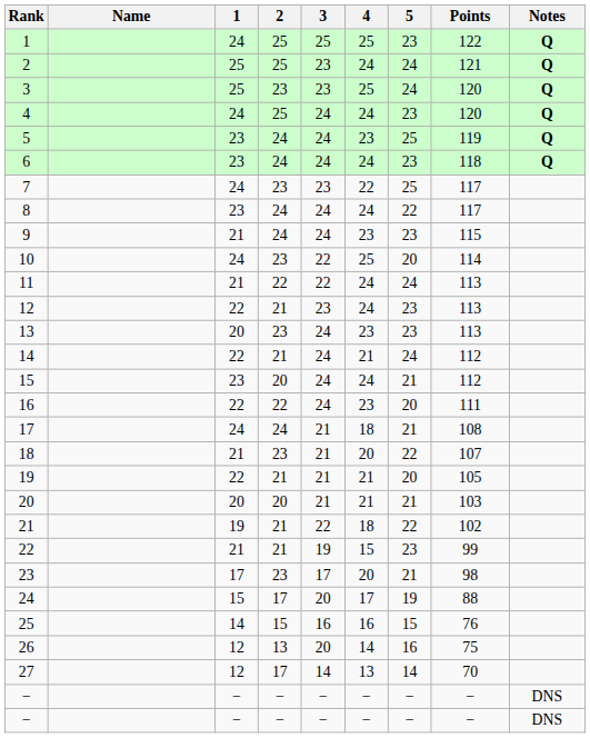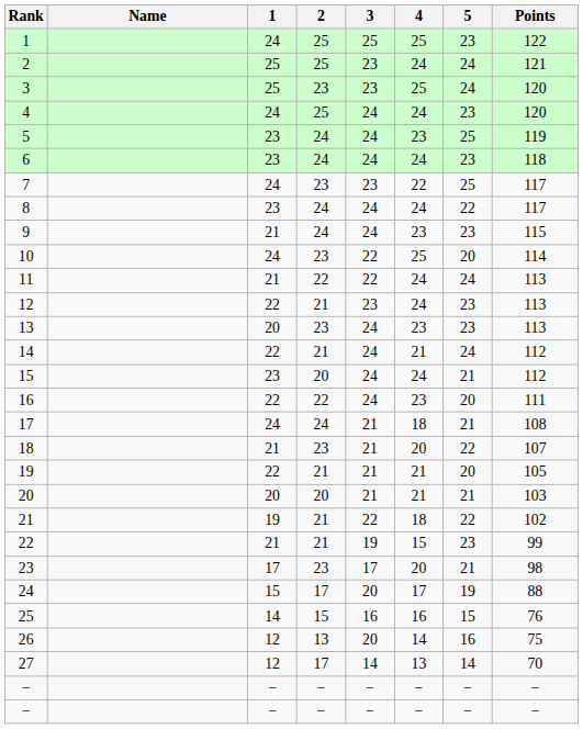 <table class="wikitable sortable" style="text-align:center;">
 <tr>
 <th>Rank</th>
 <th style="width:20em;">Name</th>
 <th style="width:4em;">1</th>
 <th style="width:4em;">2</th>
 <th style="width:4em;">3</th>
 <th style="width:4em;">4</th>
 <th style="width:4em;">5</th>
 <th style="width:7em;">Points</th>
-<th style="width:7em;">Notes</th>
 </tr>
 <tr bgcolor=#ccffcc>
 <td>1</td>
 <td align=left></td>
 <td>24</td>
 <td>25</td>
 <td>25</td>
 <td>25</td>
 <td>23</td>
 <td>122</td>
-<td><strong>Q</strong></td>
 </tr>
 <tr bgcolor=#ccffcc>
 <td>2</td>
 <td align=left></td>
 <td>25</td>
 <td>25</td>
 <td>23</td>
 <td>24</td>
 <td>24</td>
 <td>121</td>
-<td><strong>Q</strong></td>
 </tr>
 <tr bgcolor=#ccffcc>
 <td>3</td>
 <td align=left></td>
 <td>25</td>
 <td>23</td>
 <td>23</td>
 <td>25</td>
 <td>24</td>
 <td>120</td>
-<td><strong>Q</strong></td>
 </tr>
 <tr bgcolor=#ccffcc>
 <td>4</td>
 <td align=left></td>
 <td>24</td>
 <td>25</td>
 <td>24</td>
 <td>24</td>
 <td>23</td>
 <td>120</td>
-<td><strong>Q</strong></td>
 </tr>
 <tr bgcolor=#ccffcc>
 <td>5</td>
 <td align=left></td>
 <td>23</td>
 <td>24</td>
 <td>24</td>
 <td>23</td>
 <td>25</td>
 <td>119</td>
-<td><strong>Q</strong></td>
 </tr>
 <tr bgcolor=#ccffcc>
 <td>6</td>
 <td align=left></td>
 <td>23</td>
 <td>24</td>
 <td>24</td>
 <td>24</td>
 <td>23</td>
 <td>118</td>
-<td><strong>Q</strong></td>
 </tr>
 <tr>
 <td>7</td>
 <td align=left></td>
 <td>24</td>
 <td>23</td>
 <td>23</td>
 <td>22</td>
 <td>25</td>
 <td>117</td>
-<td></td>
 </tr>
 <tr>
 <td>8</td>
 <td align=left></td>
 <td>23</td>
 <td>24</td>
 <td>24</td>
 <td>24</td>
 <td>22</td>
 <td>117</td>
-<td></td>
 </tr>
 <tr>
 <td>9</td>
 <td align=left></td>
 <td>21</td>
 <td>24</td>
 <td>24</td>
 <td>23</td>
 <td>23</td>
 <td>115</td>
-<td></td>
 </tr>
 <tr>
 <td>10</td>
 <td align=left></td>
 <td>24</td>
 <td>23</td>
 <td>22</td>
 <td>25</td>
 <td>20</td>
 <td>114</td>
-<td></td>
 </tr>
 <tr>
 <td>11</td>
 <td align=left></td>
 <td>21</td>
 <td>22</td>
 <td>22</td>
 <td>24</td>
 <td>24</td>
 <td>113</td>
-<td></td>
 </tr>
 <tr>
 <td>12</td>
 <td align=left></td>
 <td>22</td>
 <td>21</td>
 <td>23</td>
 <td>24</td>
 <td>23</td>
 <td>113</td>
-<td></td>
 </tr>
 <tr>
 <td>13</td>
 <td align=left></td>
 <td>20</td>
 <td>23</td>
 <td>24</td>
 <td>23</td>
 <td>23</td>
 <td>113</td>
-<td></td>
 </tr>
 <tr>
 <td>14</td>
 <td align=left></td>
 <td>22</td>
 <td>21</td>
 <td>24</td>
 <td>21</td>
 <td>24</td>
 <td>112</td>
-<td></td>
 </tr>
 <tr>
 <td>15</td>
 <td align=left></td>
 <td>23</td>
 <td>20</td>
 <td>24</td>
 <td>24</td>
 <td>21</td>
 <td>112</td>
-<td></td>
 </tr>
 <tr>
 <td>16</td>
 <td align=left></td>
 <td>22</td>
 <td>22</td>
 <td>24</td>
 <td>23</td>
 <td>20</td>
 <td>111</td>
-<td></td>
 </tr>
 <tr>
 <td>17</td>
 <td align=left></td>
 <td>24</td>
 <td>24</td>
 <td>21</td>
 <td>18</td>
 <td>21</td>
 <td>108</td>
-<td></td>
 </tr>
 <tr>
 <td>18</td>
 <td align=left></td>
 <td>21</td>
 <td>23</td>
 <td>21</td>
 <td>20</td>
 <td>22</td>
 <td>107</td>
-<td></td>
 </tr>
 <tr>
 <td>19</td>
 <td align=left></td>
 <td>22</td>
 <td>21</td>
 <td>21</td>
 <td>21</td>
 <td>20</td>
 <td>105</td>
-<td></td>
 </tr>
 <tr>
 <td>20</td>
 <td align=left></td>
 <td>20</td>
 <td>20</td>
 <td>21</td>
 <td>21</td>
 <td>21</td>
 <td>103</td>
-<td></td>
 </tr>
 <tr>
 <td>21</td>
 <td align=left></td>
 <td>19</td>
 <td>21</td>
 <td>22</td>
 <td>18</td>
 <td>22</td>
 <td>102</td>
-<td></td>
 </tr>
 <tr>
 <td>22</td>
 <td align=left></td>
 <td>21</td>
 <td>21</td>
 <td>19</td>
 <td>15</td>
 <td>23</td>
 <td>99</td>
-<td></td>
 </tr>
 <tr>
 <td>23</td>
 <td align=left></td>
 <td>17</td>
 <td>23</td>
 <td>17</td>
 <td>20</td>
 <td>21</td>
 <td>98</td>
-<td></td>
 </tr>
 <tr>
 <td>24</td>
 <td align=left></td>
 <td>15</td>
 <td>17</td>
 <td>20</td>
 <td>17</td>
 <td>19</td>
 <td>88</td>
-<td></td>
 </tr>
 <tr>
 <td>25</td>
 <td align=left></td>
 <td>14</td>
 <td>15</td>
 <td>16</td>
 <td>16</td>
 <td>15</td>
 <td>76</td>
-<td></td>
 </tr>
 <tr>
 <td>26</td>
 <td align=left></td>
 <td>12</td>
 <td>13</td>
 <td>20</td>
 <td>14</td>
 <td>16</td>
 <td>75</td>
-<td></td>
 </tr>
 <tr>
 <td>27</td>
 <td align=left></td>
 <td>12</td>
 <td>17</td>
 <td>14</td>
 <td>13</td>
 <td>14</td>
 <td>70</td>
-<td></td>
 </tr>
 <tr>
 <td>−</td>
 <td align=left></td>
 <td>−</td>
 <td>−</td>
 <td>−</td>
 <td>−</td>
 <td>−</td>
 <td>−</td>
-<td>DNS</td>
 </tr>
 <tr>
 <td>−</td>
 <td align=left></td>
 <td>−</td>
 <td>−</td>
 <td>−</td>
 <td>−</td>
 <td>−</td>
 <td>−</td>
-<td>DNS</td>
 </tr>
 </table>
